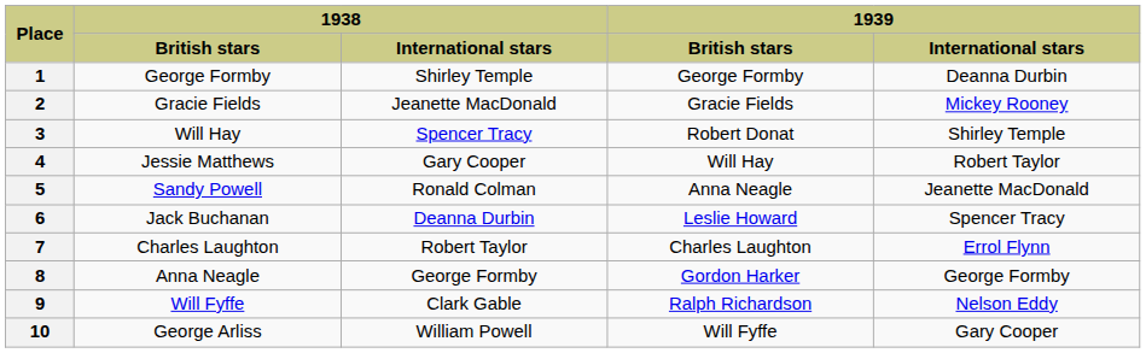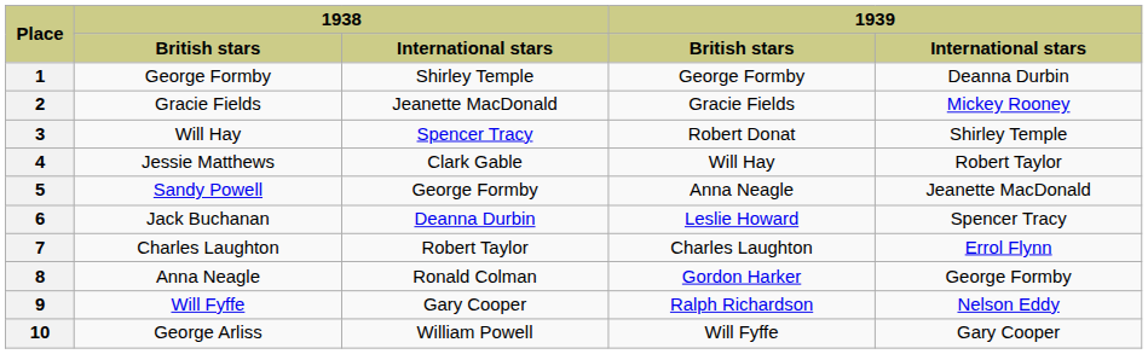 <table class="wikitable" width="80%">
 <tr>
 <th scope="col" style="background:#CC8" width="4%" rowspan="2">Place</th>
 <th style="background:#CC8" colspan="2">1938</th>
 <th style="background:#CC8" colspan="2">1939</th>
 </tr>
 <tr>
 <th scope="col" style="background:#CC8" width="18%">British stars</th>
 <th scope="col" style="background:#CC8" width="18%">International stars</th>
 <th scope="col" style="background:#CC8" width="18%">British stars</th>
 <th scope="col" style="background:#CC8" width="18%">International stars</th>
 </tr>
 <tr align="center">
 <th scope="row">1</th>
 <td>George Formby</td>
 <td>Shirley Temple</td>
 <td>George Formby</td>
 <td>Deanna Durbin</td>
 </tr>
 <tr align="center">
 <th scope="row">2</th>
 <td>Gracie Fields</td>
 <td>Jeanette MacDonald</td>
 <td>Gracie Fields</td>
 <td><a href='#'>Mickey Rooney</a></td>
 </tr>
 <tr align="center">
 <th scope="row">3</th>
 <td>Will Hay</td>
 <td><a href='#'>Spencer Tracy</a></td>
 <td>Robert Donat</td>
 <td>Shirley Temple</td>
 </tr>
 <tr align="center">
 <th scope="row">4</th>
 <td>Jessie Matthews</td>
-<td>Gary Cooper</td>
+<td>Clark Gable</td>
 <td>Will Hay</td>
 <td>Robert Taylor</td>
 </tr>
 <tr align="center">
 <th scope="row">5</th>
 <td><a href='#'>Sandy Powell</a></td>
-<td>Ronald Colman</td>
+<td>George Formby</td>
 <td>Anna Neagle</td>
 <td>Jeanette MacDonald</td>
 </tr>
 <tr align="center">
 <th scope="row">6</th>
 <td>Jack Buchanan</td>
 <td><a href='#'>Deanna Durbin</a></td>
 <td><a href='#'>Leslie Howard</a></td>
 <td>Spencer Tracy</td>
 </tr>
 <tr align="center">
 <th scope="row">7</th>
 <td>Charles Laughton</td>
 <td>Robert Taylor</td>
 <td>Charles Laughton</td>
 <td><a href='#'>Errol Flynn</a></td>
 </tr>
 <tr align="center">
 <th scope="row">8</th>
 <td>Anna Neagle</td>
-<td>George Formby</td>
+<td>Ronald Colman</td>
 <td><a href='#'>Gordon Harker</a></td>
 <td>George Formby</td>
 </tr>
 <tr align="center">
 <th scope="row">9</th>
 <td><a href='#'>Will Fyffe</a></td>
-<td>Clark Gable</td>
+<td>Gary Cooper</td>
 <td><a href='#'>Ralph Richardson</a></td>
 <td><a href='#'>Nelson Eddy</a></td>
 </tr>
 <tr align="center">
 <th scope="row">10</th>
 <td>George Arliss<br></td>
 <td>William Powell</td>
 <td>Will Fyffe</td>
 <td>Gary Cooper</td>
 </tr>
 </table>
